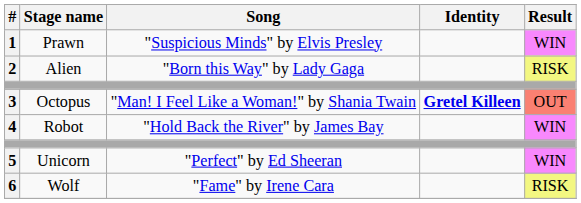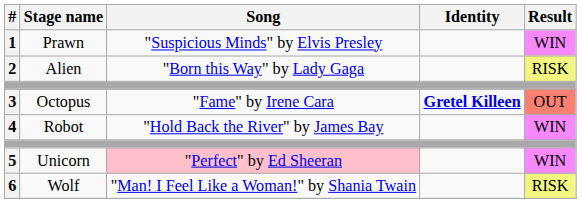 <table class="wikitable plainrowheaders" style="text-align: center;">
 <tr>
 <th>#</th>
 <th>Stage name</th>
 <th>Song</th>
 <th>Identity</th>
 <th>Result</th>
 </tr>
 <tr>
 <th>1</th>
 <td>Prawn</td>
 <td>"<a href='#'>Suspicious Minds</a>" by <a href='#'>Elvis Presley</a></td>
 <td></td>
 <td bgcolor=#F888FD>WIN</td>
 </tr>
 <tr>
 <th>2</th>
 <td>Alien</td>
 <td>"<a href='#'>Born this Way</a>" by <a href='#'>Lady Gaga</a></td>
 <td></td>
 <td bgcolor=#F3F781>RISK</td>
 </tr>
 <tr>
 <td colspan="5" style="background:darkgray"></td>
 </tr>
 <tr>
 <th>3</th>
 <td>Octopus</td>
-<td>"<a href='#'>Man! I Feel Like a Woman!</a>" by <a href='#'>Shania Twain</a></td>
+<td>"<a href='#'>Fame</a>" by <a href='#'>Irene Cara</a></td>
 <td><strong><a href='#'>Gretel Killeen</a></strong></td>
 <td bgcolor=salmon>OUT</td>
 </tr>
 <tr>
 <th>4</th>
 <td>Robot</td>
 <td>"<a href='#'>Hold Back the River</a>" by <a href='#'>James Bay</a></td>
 <td></td>
 <td bgcolor=#F888FD>WIN</td>
 </tr>
 <tr>
 <td colspan="5" style="background:darkgray"></td>
 </tr>
 <tr>
 <th>5</th>
 <td>Unicorn</td>
-<td>"<a href='#'>Perfect</a>" by <a href='#'>Ed Sheeran</a></td>
+<td style="background: pink;">"<a href='#'>Perfect</a>" by <a href='#'>Ed Sheeran</a></td>
 <td></td>
 <td bgcolor=#F888FD>WIN</td>
 </tr>
 <tr>
 <th>6</th>
 <td>Wolf</td>
-<td>"<a href='#'>Fame</a>" by <a href='#'>Irene Cara</a></td>
+<td>"<a href='#'>Man! I Feel Like a Woman!</a>" by <a href='#'>Shania Twain</a></td>
 <td></td>
 <td bgcolor=#F3F781>RISK</td>
 </tr>
 <tr>
 </tr>
 </table>
